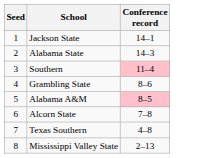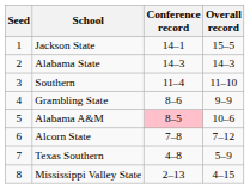 <table class="wikitable" style="white-space:nowrap; font-size:95%; text-align:center">
 <tr>
 <th>Seed</th>
 <th>School</th>
 <th>Conference<br>record</th>
+<th>Overall<br>record</th>
 </tr>
 <tr>
 <td>1</td>
 <td align=left>Jackson State</td>
 <td>14–1</td>
+<td>15–5</td>
 </tr>
 <tr>
 <td>2</td>
 <td align=left>Alabama State</td>
 <td>14–3</td>
+<td>14–3</td>
 </tr>
 <tr>
 <td>3</td>
 <td align=left>Southern</td>
-<td style="background: pink;">11–4</td>
+<td>11–4</td>
+<td>11–10</td>
 </tr>
 <tr>
 <td>4</td>
 <td align=left>Grambling State</td>
 <td>8–6</td>
+<td>9–9</td>
 </tr>
 <tr>
 <td>5</td>
 <td align=left>Alabama A&M</td>
 <td style="background: pink;">8–5</td>
+<td>10–6</td>
 </tr>
 <tr>
 <td>6</td>
 <td align=left>Alcorn State</td>
 <td>7–8</td>
+<td>7–12</td>
 </tr>
 <tr>
 <td>7</td>
 <td align=left>Texas Southern</td>
 <td>4–8</td>
+<td>5–9</td>
 </tr>
 <tr>
 <td>8</td>
 <td align=left>Mississippi Valley State</td>
 <td>2–13</td>
+<td>4–15</td>
 </tr>
 </table>
